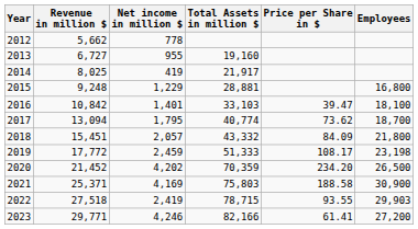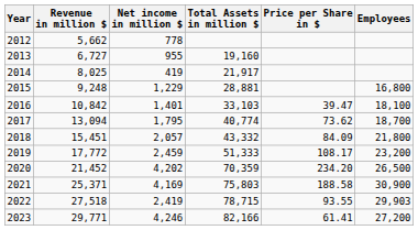 <table class="wikitable float-left" style="text-align: right;">
 <tr>
 <th>Year</th>
 <th>Revenue<br>in million $</th>
 <th>Net income<br>in million $</th>
 <th>Total Assets<br>in million $</th>
 <th>Price per Share<br>in $</th>
 <th>Employees</th>
 </tr>
 <tr>
 <td>2012</td>
 <td>5,662</td>
 <td>778</td>
 <td></td>
 <td></td>
 <td></td>
 </tr>
 <tr>
 <td>2013</td>
 <td>6,727</td>
 <td>955</td>
 <td>19,160</td>
 <td></td>
 <td></td>
 </tr>
 <tr>
 <td>2014</td>
 <td>8,025</td>
 <td>419</td>
 <td>21,917</td>
 <td></td>
 <td></td>
 </tr>
 <tr>
 <td>2015</td>
 <td>9,248</td>
 <td>1,229</td>
 <td>28,881</td>
 <td></td>
 <td>16,800</td>
 </tr>
 <tr>
 <td>2016</td>
 <td>10,842</td>
 <td>1,401</td>
 <td>33,103</td>
 <td>39.47</td>
 <td>18,100</td>
 </tr>
 <tr>
 <td>2017</td>
 <td>13,094</td>
 <td>1,795</td>
 <td>40,774</td>
 <td>73.62</td>
 <td>18,700</td>
 </tr>
 <tr>
 <td>2018</td>
 <td>15,451</td>
 <td>2,057</td>
 <td>43,332</td>
 <td>84.09</td>
 <td>21,800</td>
 </tr>
 <tr>
 <td>2019</td>
 <td>17,772</td>
 <td>2,459</td>
 <td>51,333</td>
 <td>108.17</td>
-<td>23,198</td>
+<td>23,200</td>
 </tr>
 <tr>
 <td>2020</td>
 <td>21,452</td>
 <td>4,202</td>
 <td>70,359</td>
 <td>234.20</td>
 <td>26,500</td>
 </tr>
 <tr>
 <td>2021</td>
 <td>25,371</td>
 <td>4,169</td>
 <td>75,803</td>
 <td>188.58</td>
 <td>30,900</td>
 </tr>
 <tr>
 <td>2022</td>
 <td>27,518</td>
 <td>2,419</td>
 <td>78,715</td>
 <td>93.55</td>
 <td>29,903</td>
 </tr>
 <tr>
 <td>2023</td>
 <td>29,771</td>
 <td>4,246</td>
 <td>82,166</td>
 <td>61.41</td>
 <td>27,200</td>
 </tr>
 </table>
